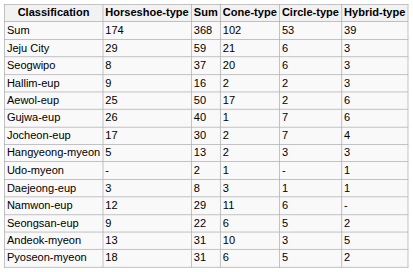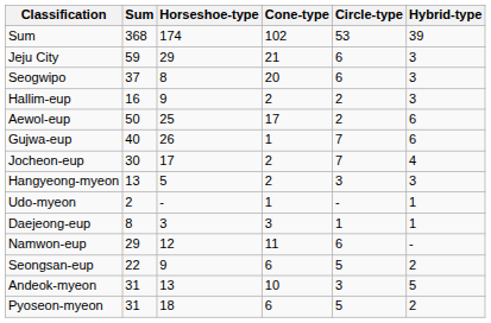 <table class="wikitable">
 <tr>
 <th>Classification</th>
+<th>Sum</th>
 <th>Horseshoe-type</th>
-<th>Sum</th>
 <th>Cone-type</th>
 <th><strong>Circle-type</strong></th>
 <th><strong>Hybrid-type</strong></th>
 </tr>
 <tr>
 <td>Sum</td>
+<td>368</td>
 <td>174</td>
-<td>368</td>
 <td>102</td>
 <td>53</td>
 <td>39</td>
 </tr>
 <tr>
 <td>Jeju City</td>
+<td>59</td>
 <td>29</td>
-<td>59</td>
 <td>21</td>
 <td>6</td>
 <td>3</td>
 </tr>
 <tr>
 <td>Seogwipo</td>
+<td>37</td>
 <td>8</td>
-<td>37</td>
 <td>20</td>
 <td>6</td>
 <td>3</td>
 </tr>
 <tr>
 <td>Hallim-eup</td>
+<td>16</td>
 <td>9</td>
-<td>16</td>
 <td>2</td>
 <td>2</td>
 <td>3</td>
 </tr>
 <tr>
 <td>Aewol-eup</td>
+<td>50</td>
 <td>25</td>
-<td>50</td>
 <td>17</td>
 <td>2</td>
 <td>6</td>
 </tr>
 <tr>
 <td>Gujwa-eup</td>
+<td>40</td>
 <td>26</td>
-<td>40</td>
 <td>1</td>
 <td>7</td>
 <td>6</td>
 </tr>
 <tr>
 <td>Jocheon-eup</td>
+<td>30</td>
 <td>17</td>
-<td>30</td>
 <td>2</td>
 <td>7</td>
 <td>4</td>
 </tr>
 <tr>
 <td>Hangyeong-myeon</td>
+<td>13</td>
 <td>5</td>
-<td>13</td>
 <td>2</td>
 <td>3</td>
 <td>3</td>
 </tr>
 <tr>
 <td>Udo-myeon</td>
+<td>2</td>
 <td>-</td>
-<td>2</td>
 <td>1</td>
 <td>-</td>
 <td>1</td>
 </tr>
 <tr>
 <td>Daejeong-eup</td>
+<td>8</td>
 <td>3</td>
-<td>8</td>
 <td>3</td>
 <td>1</td>
 <td>1</td>
 </tr>
 <tr>
 <td>Namwon-eup</td>
+<td>29</td>
 <td>12</td>
-<td>29</td>
 <td>11</td>
 <td>6</td>
 <td>-</td>
 </tr>
 <tr>
 <td>Seongsan-eup</td>
+<td>22</td>
 <td>9</td>
-<td>22</td>
 <td>6</td>
 <td>5</td>
 <td>2</td>
 </tr>
 <tr>
 <td>Andeok-myeon</td>
+<td>31</td>
 <td>13</td>
-<td>31</td>
 <td>10</td>
 <td>3</td>
 <td>5</td>
 </tr>
 <tr>
 <td>Pyoseon-myeon</td>
+<td>31</td>
 <td>18</td>
-<td>31</td>
 <td>6</td>
 <td>5</td>
 <td>2</td>
 </tr>
 </table>
